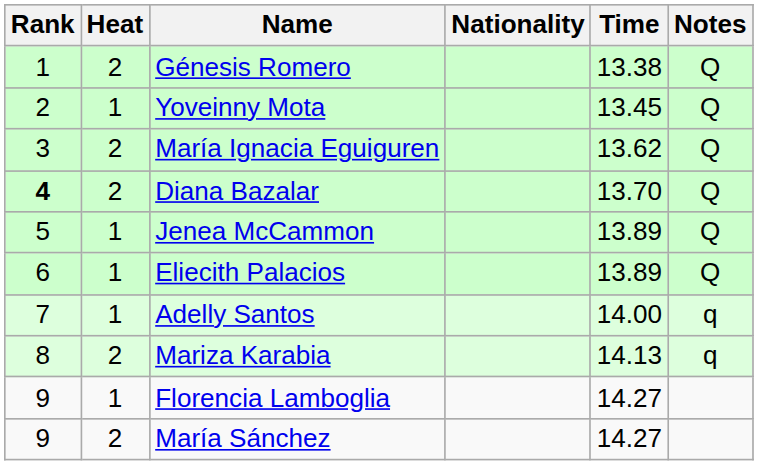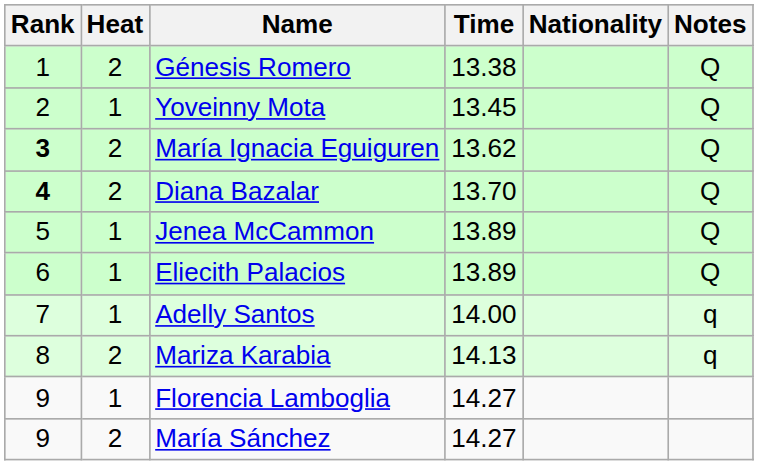 <table class="wikitable sortable" style="text-align:center">
 <tr>
 <th>Rank</th>
 <th>Heat</th>
 <th>Name</th>
+<th>Time</th>
 <th>Nationality</th>
-<th>Time</th>
 <th>Notes</th>
 </tr>
 <tr bgcolor=ccffcc>
 <td>1</td>
 <td>2</td>
 <td align=left><a href='#'>Génesis Romero</a></td>
+<td>13.38</td>
 <td align=left></td>
-<td>13.38</td>
 <td>Q</td>
 </tr>
 <tr bgcolor=ccffcc>
 <td>2</td>
 <td>1</td>
 <td align=left><a href='#'>Yoveinny Mota</a></td>
+<td>13.45</td>
 <td align=left></td>
-<td>13.45</td>
 <td>Q</td>
 </tr>
 <tr bgcolor=ccffcc>
-<td>3</td>
+<td><strong>3</strong></td>
 <td>2</td>
 <td align=left><a href='#'>María Ignacia Eguiguren</a></td>
+<td>13.62</td>
 <td align=left></td>
-<td>13.62</td>
 <td>Q</td>
 </tr>
 <tr bgcolor=ccffcc>
 <td><strong>4</strong></td>
 <td>2</td>
 <td align=left><a href='#'>Diana Bazalar</a></td>
+<td>13.70</td>
 <td align=left></td>
-<td>13.70</td>
 <td>Q</td>
 </tr>
 <tr bgcolor=ccffcc>
 <td>5</td>
 <td>1</td>
 <td align=left><a href='#'>Jenea McCammon</a></td>
+<td>13.89</td>
 <td align=left></td>
-<td>13.89</td>
 <td>Q</td>
 </tr>
 <tr bgcolor=ccffcc>
 <td>6</td>
 <td>1</td>
 <td align=left><a href='#'>Eliecith Palacios</a></td>
+<td>13.89</td>
 <td align=left></td>
-<td>13.89</td>
 <td>Q</td>
 </tr>
 <tr bgcolor=ddffdd>
 <td>7</td>
 <td>1</td>
 <td align=left><a href='#'>Adelly Santos</a></td>
+<td>14.00</td>
 <td align=left></td>
-<td>14.00</td>
 <td>q</td>
 </tr>
 <tr bgcolor=ddffdd>
 <td>8</td>
 <td>2</td>
 <td align=left><a href='#'>Mariza Karabia</a></td>
+<td>14.13</td>
 <td align=left></td>
-<td>14.13</td>
 <td>q</td>
 </tr>
 <tr>
 <td>9</td>
 <td>1</td>
 <td align=left><a href='#'>Florencia Lamboglia</a></td>
+<td>14.27</td>
 <td align=left></td>
-<td>14.27</td>
 <td></td>
 </tr>
 <tr>
 <td>9</td>
 <td>2</td>
 <td align=left><a href='#'>María Sánchez</a></td>
+<td>14.27</td>
 <td align=left></td>
-<td>14.27</td>
 <td></td>
 </tr>
 </table>
